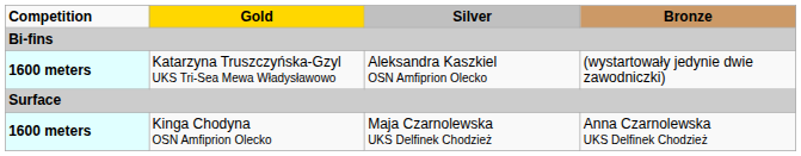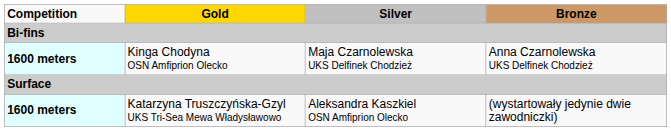 <table class="wikitable" style="font-size:100%" width="100%">
 <tr>
 <td width="14%"><strong>Competition</strong></td>
 <td align="center" bgcolor="gold" width="21%"><strong>Gold</strong></td>
 <td align="center" bgcolor="silver" width="21%"><strong>Silver</strong></td>
 <td align="center" bgcolor="CC9966" width="21%"><strong>Bronze</strong></td>
 </tr>
 <tr bgcolor="#cccccc">
 <td colspan="4"><strong>Bi-fins</strong></td>
 </tr>
 <tr>
 <td bgcolor="E0FFFF"><strong>1600 meters</strong></td>
-<td>Katarzyna Truszczyńska-Gzyl<br><small>UKS Tri-Sea Mewa Władysławowo</small></td>
-<td>Aleksandra Kaszkiel<br><small>OSN Amfiprion Olecko</small></td>
-<td>(wystartowały jedynie dwie zawodniczki)</td>
+<td>Kinga Chodyna<br><small>OSN Amfiprion Olecko</small></td>
+<td>Maja Czarnolewska<br><small>UKS Delfinek Chodzież</small></td>
+<td>Anna Czarnolewska<br><small>UKS Delfinek Chodzież</small></td>
 </tr>
 <tr bgcolor="#cccccc">
 <td colspan="4"><strong>Surface</strong></td>
 </tr>
 <tr>
 <td bgcolor="E0FFFF"><strong>1600 meters</strong></td>
-<td>Kinga Chodyna<br><small>OSN Amfiprion Olecko</small></td>
-<td>Maja Czarnolewska<br><small>UKS Delfinek Chodzież</small></td>
-<td>Anna Czarnolewska<br><small>UKS Delfinek Chodzież</small></td>
+<td>Katarzyna Truszczyńska-Gzyl<br><small>UKS Tri-Sea Mewa Władysławowo</small></td>
+<td>Aleksandra Kaszkiel<br><small>OSN Amfiprion Olecko</small></td>
+<td>(wystartowały jedynie dwie zawodniczki)</td>
 </tr>
 </table>
